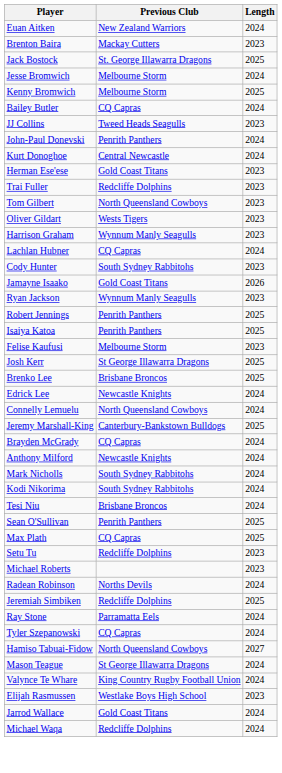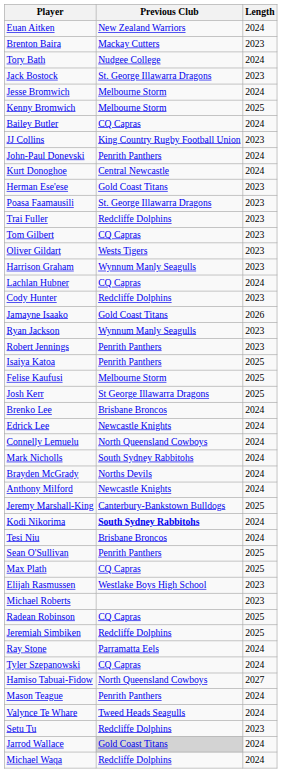 <table class="wikitable sortable" style="text-align: left; font-size:90%">
 <tr style="background:#efefef;">
 <th>Player</th>
 <th>Previous Club</th>
 <th>Length</th>
 </tr>
 <tr>
 <td><a href='#'>Euan Aitken</a></td>
 <td><a href='#'>New Zealand Warriors</a></td>
 <td>2024</td>
 </tr>
 <tr>
 <td><a href='#'>Brenton Baira</a></td>
 <td><a href='#'>Mackay Cutters</a></td>
 <td>2023</td>
 </tr>
 <tr>
+<td><a href='#'>Tory Bath</a></td>
+<td><a href='#'>Nudgee College</a></td>
+<td>2024</td>
+</tr>
+<tr>
 <td><a href='#'>Jack Bostock</a></td>
 <td><a href='#'>St. George Illawarra Dragons</a></td>
-<td>2025</td>
+<td>2023</td>
 </tr>
 <tr>
 <td><a href='#'>Jesse Bromwich</a></td>
 <td><a href='#'>Melbourne Storm</a></td>
 <td>2024</td>
 </tr>
 <tr>
 <td><a href='#'>Kenny Bromwich</a></td>
 <td><a href='#'>Melbourne Storm</a></td>
 <td>2025</td>
 </tr>
 <tr>
 <td><a href='#'>Bailey Butler</a></td>
 <td><a href='#'>CQ Capras</a></td>
 <td>2024</td>
 </tr>
 <tr>
 <td><a href='#'>JJ Collins</a></td>
-<td><a href='#'>Tweed Heads Seagulls</a></td>
+<td><a href='#'>King Country Rugby Football Union</a></td>
 <td>2023</td>
 </tr>
 <tr>
 <td><a href='#'>John-Paul Donevski</a></td>
 <td><a href='#'>Penrith Panthers</a></td>
 <td>2024</td>
 </tr>
 <tr>
 <td><a href='#'>Kurt Donoghoe</a></td>
 <td><a href='#'>Central Newcastle</a></td>
 <td>2024</td>
 </tr>
 <tr>
 <td><a href='#'>Herman Ese'ese</a></td>
 <td><a href='#'>Gold Coast Titans</a></td>
 <td>2023</td>
 </tr>
 <tr>
+<td><a href='#'>Poasa Faamausili</a></td>
+<td><a href='#'>St. George Illawarra Dragons</a></td>
+<td>2023</td>
+</tr>
+<tr>
 <td><a href='#'>Trai Fuller</a></td>
 <td><a href='#'>Redcliffe Dolphins</a></td>
 <td>2023</td>
 </tr>
 <tr>
 <td><a href='#'>Tom Gilbert</a></td>
-<td><a href='#'>North Queensland Cowboys</a></td>
+<td><a href='#'>CQ Capras</a></td>
 <td>2023</td>
 </tr>
 <tr>
 <td><a href='#'>Oliver Gildart</a></td>
 <td><a href='#'>Wests Tigers</a></td>
 <td>2023</td>
 </tr>
 <tr>
 <td><a href='#'>Harrison Graham</a></td>
 <td><a href='#'>Wynnum Manly Seagulls</a></td>
 <td>2023</td>
 </tr>
 <tr>
 <td><a href='#'>Lachlan Hubner</a></td>
 <td><a href='#'>CQ Capras</a></td>
 <td>2024</td>
 </tr>
 <tr>
 <td><a href='#'>Cody Hunter</a></td>
-<td><a href='#'>South Sydney Rabbitohs</a></td>
+<td><a href='#'>Redcliffe Dolphins</a></td>
 <td>2023</td>
 </tr>
 <tr>
 <td><a href='#'>Jamayne Isaako</a></td>
 <td><a href='#'>Gold Coast Titans</a></td>
 <td>2026</td>
 </tr>
 <tr>
 <td><a href='#'>Ryan Jackson</a></td>
 <td><a href='#'>Wynnum Manly Seagulls</a></td>
 <td>2023</td>
 </tr>
 <tr>
 <td><a href='#'>Robert Jennings</a></td>
 <td><a href='#'>Penrith Panthers</a></td>
-<td>2025</td>
+<td>2023</td>
 </tr>
 <tr>
 <td><a href='#'>Isaiya Katoa</a></td>
 <td><a href='#'>Penrith Panthers</a></td>
 <td>2025</td>
 </tr>
 <tr>
 <td><a href='#'>Felise Kaufusi</a></td>
 <td><a href='#'>Melbourne Storm</a></td>
-<td>2023</td>
+<td>2025</td>
 </tr>
 <tr>
 <td><a href='#'>Josh Kerr</a></td>
 <td><a href='#'>St George Illawarra Dragons</a></td>
 <td>2025</td>
 </tr>
 <tr>
 <td><a href='#'>Brenko Lee</a></td>
 <td><a href='#'>Brisbane Broncos</a></td>
-<td>2025</td>
+<td>2024</td>
 </tr>
 <tr>
 <td><a href='#'>Edrick Lee</a></td>
 <td><a href='#'>Newcastle Knights</a></td>
 <td>2024</td>
 </tr>
 <tr>
 <td><a href='#'>Connelly Lemuelu</a></td>
 <td><a href='#'>North Queensland Cowboys</a></td>
 <td>2024</td>
 </tr>
 <tr>
-<td><a href='#'>Jeremy Marshall-King</a></td>
-<td><a href='#'>Canterbury-Bankstown Bulldogs</a></td>
-<td>2025</td>
+<td><a href='#'>Mark Nicholls</a></td>
+<td><a href='#'>South Sydney Rabbitohs</a></td>
+<td>2024</td>
 </tr>
 <tr>
 <td><a href='#'>Brayden McGrady</a></td>
-<td><a href='#'>CQ Capras</a></td>
+<td><a href='#'>Norths Devils</a></td>
 <td>2024</td>
 </tr>
 <tr>
 <td><a href='#'>Anthony Milford</a></td>
 <td><a href='#'>Newcastle Knights</a></td>
 <td>2024</td>
 </tr>
 <tr>
-<td><a href='#'>Mark Nicholls</a></td>
-<td><a href='#'>South Sydney Rabbitohs</a></td>
-<td>2024</td>
+<td><a href='#'>Jeremy Marshall-King</a></td>
+<td><a href='#'>Canterbury-Bankstown Bulldogs</a></td>
+<td>2025</td>
 </tr>
 <tr>
 <td><a href='#'>Kodi Nikorima</a></td>
-<td><a href='#'>South Sydney Rabbitohs</a></td>
+<td><strong><a href='#'>South Sydney Rabbitohs</a></strong></td>
 <td>2024</td>
 </tr>
 <tr>
 <td><a href='#'>Tesi Niu</a></td>
 <td><a href='#'>Brisbane Broncos</a></td>
 <td>2024</td>
 </tr>
 <tr>
 <td><a href='#'>Sean O'Sullivan</a></td>
 <td><a href='#'>Penrith Panthers</a></td>
 <td>2025</td>
 </tr>
 <tr>
 <td><a href='#'>Max Plath</a></td>
 <td><a href='#'>CQ Capras</a></td>
 <td>2025</td>
 </tr>
 <tr>
-<td><a href='#'>Setu Tu</a></td>
-<td><a href='#'>Redcliffe Dolphins</a></td>
+<td><a href='#'>Elijah Rasmussen</a></td>
+<td><a href='#'>Westlake Boys High School</a></td>
 <td>2023</td>
 </tr>
 <tr>
 <td><a href='#'>Michael Roberts</a></td>
 <td></td>
 <td>2023</td>
 </tr>
 <tr>
 <td><a href='#'>Radean Robinson</a></td>
-<td><a href='#'>Norths Devils</a></td>
-<td>2024</td>
+<td><a href='#'>CQ Capras</a></td>
+<td>2025</td>
 </tr>
 <tr>
 <td><a href='#'>Jeremiah Simbiken</a></td>
 <td><a href='#'>Redcliffe Dolphins</a></td>
 <td>2025</td>
 </tr>
 <tr>
 <td><a href='#'>Ray Stone</a></td>
 <td><a href='#'>Parramatta Eels</a></td>
 <td>2024</td>
 </tr>
 <tr>
 <td><a href='#'>Tyler Szepanowski</a></td>
 <td><a href='#'>CQ Capras</a></td>
 <td>2024</td>
 </tr>
 <tr>
 <td><a href='#'>Hamiso Tabuai-Fidow</a></td>
 <td><a href='#'>North Queensland Cowboys</a></td>
 <td>2027</td>
 </tr>
 <tr>
 <td><a href='#'>Mason Teague</a></td>
-<td><a href='#'>St George Illawarra Dragons</a></td>
+<td><a href='#'>Penrith Panthers</a></td>
 <td>2024</td>
 </tr>
 <tr>
 <td><a href='#'>Valynce Te Whare</a></td>
-<td><a href='#'>King Country Rugby Football Union</a></td>
+<td><a href='#'>Tweed Heads Seagulls</a></td>
 <td>2024</td>
 </tr>
 <tr>
-<td><a href='#'>Elijah Rasmussen</a></td>
-<td><a href='#'>Westlake Boys High School</a></td>
+<td><a href='#'>Setu Tu</a></td>
+<td><a href='#'>Redcliffe Dolphins</a></td>
 <td>2023</td>
 </tr>
 <tr>
 <td><a href='#'>Jarrod Wallace</a></td>
-<td><a href='#'>Gold Coast Titans</a></td>
+<td style="background: lightgrey;"><a href='#'>Gold Coast Titans</a></td>
 <td>2024</td>
 </tr>
 <tr>
 <td><a href='#'>Michael Waqa</a></td>
 <td><a href='#'>Redcliffe Dolphins</a></td>
 <td>2024</td>
 </tr>
 </table>
